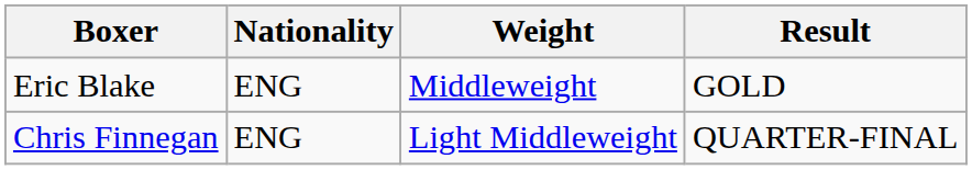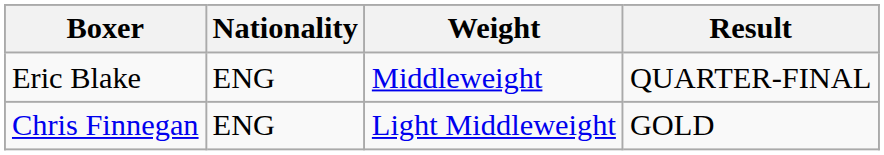 <table class="wikitable">
 <tr>
 <th>Boxer</th>
 <th>Nationality</th>
 <th>Weight</th>
 <th>Result</th>
 </tr>
 <tr>
 <td>Eric Blake</td>
 <td> ENG</td>
 <td><a href='#'>Middleweight</a></td>
-<td>GOLD</td>
+<td>QUARTER-FINAL</td>
 </tr>
 <tr>
 <td><a href='#'>Chris Finnegan</a></td>
 <td> ENG</td>
 <td><a href='#'>Light Middleweight</a></td>
-<td>QUARTER-FINAL</td>
+<td>GOLD</td>
 </tr>
 </table>
